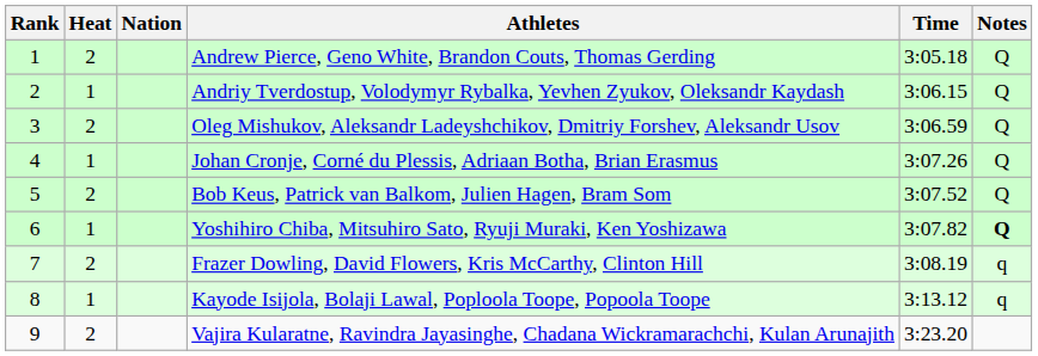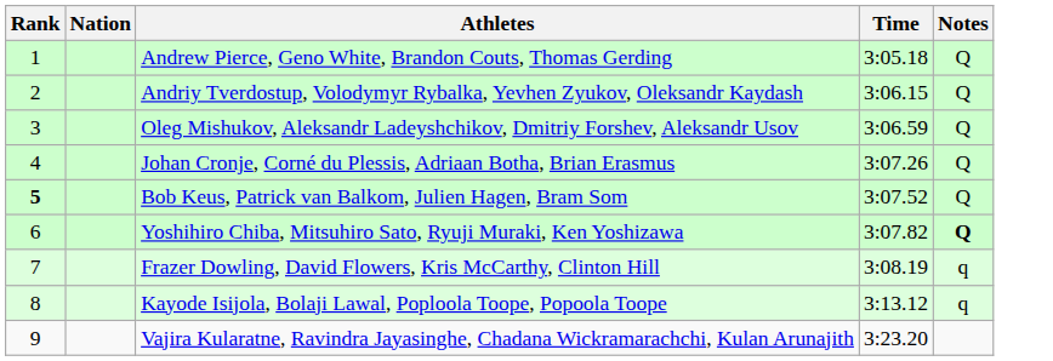 <table class="wikitable sortable" style="text-align:center;font-size:95%">
 <tr>
 <th>Rank</th>
-<th>Heat</th>
 <th>Nation</th>
 <th>Athletes</th>
 <th>Time</th>
 <th>Notes</th>
 </tr>
 <tr bgcolor=ccffcc>
 <td>1</td>
-<td>2</td>
 <td align=left></td>
 <td align=left><a href='#'>Andrew Pierce</a>, <a href='#'>Geno White</a>, <a href='#'>Brandon Couts</a>, <a href='#'>Thomas Gerding</a></td>
 <td>3:05.18</td>
 <td>Q</td>
 </tr>
 <tr bgcolor=ccffcc>
 <td>2</td>
-<td>1</td>
 <td align=left></td>
 <td align=left><a href='#'>Andriy Tverdostup</a>, <a href='#'>Volodymyr Rybalka</a>, <a href='#'>Yevhen Zyukov</a>, <a href='#'>Oleksandr Kaydash</a></td>
 <td>3:06.15</td>
 <td>Q</td>
 </tr>
 <tr bgcolor=ccffcc>
 <td>3</td>
-<td>2</td>
 <td align=left></td>
 <td align=left><a href='#'>Oleg Mishukov</a>, <a href='#'>Aleksandr Ladeyshchikov</a>, <a href='#'>Dmitriy Forshev</a>, <a href='#'>Aleksandr Usov</a></td>
 <td>3:06.59</td>
 <td>Q</td>
 </tr>
 <tr bgcolor=ccffcc>
 <td>4</td>
-<td>1</td>
 <td align=left></td>
 <td align=left><a href='#'>Johan Cronje</a>, <a href='#'>Corné du Plessis</a>, <a href='#'>Adriaan Botha</a>, <a href='#'>Brian Erasmus</a></td>
 <td>3:07.26</td>
 <td>Q</td>
 </tr>
 <tr bgcolor=ccffcc>
-<td>5</td>
-<td>2</td>
+<td><strong>5</strong></td>
 <td align=left></td>
 <td align=left><a href='#'>Bob Keus</a>, <a href='#'>Patrick van Balkom</a>, <a href='#'>Julien Hagen</a>, <a href='#'>Bram Som</a></td>
 <td>3:07.52</td>
 <td>Q</td>
 </tr>
 <tr bgcolor=ccffcc>
 <td>6</td>
-<td>1</td>
 <td align=left></td>
 <td align=left><a href='#'>Yoshihiro Chiba</a>, <a href='#'>Mitsuhiro Sato</a>, <a href='#'>Ryuji Muraki</a>, <a href='#'>Ken Yoshizawa</a></td>
 <td>3:07.82</td>
 <td><strong>Q</strong></td>
 </tr>
 <tr bgcolor=ddffdd>
 <td>7</td>
-<td>2</td>
 <td align=left></td>
 <td align=left><a href='#'>Frazer Dowling</a>, <a href='#'>David Flowers</a>, <a href='#'>Kris McCarthy</a>, <a href='#'>Clinton Hill</a></td>
 <td>3:08.19</td>
 <td>q</td>
 </tr>
 <tr bgcolor=ddffdd>
 <td>8</td>
-<td>1</td>
 <td align=left></td>
 <td align=left><a href='#'>Kayode Isijola</a>, <a href='#'>Bolaji Lawal</a>, <a href='#'>Poploola Toope</a>, <a href='#'>Popoola Toope</a></td>
 <td>3:13.12</td>
 <td>q</td>
 </tr>
 <tr>
 <td>9</td>
-<td>2</td>
 <td align=left></td>
 <td align=left><a href='#'>Vajira Kularatne</a>, <a href='#'>Ravindra Jayasinghe</a>, <a href='#'>Chadana Wickramarachchi</a>, <a href='#'>Kulan Arunajith</a></td>
 <td>3:23.20</td>
 <td></td>
 </tr>
 </table>
